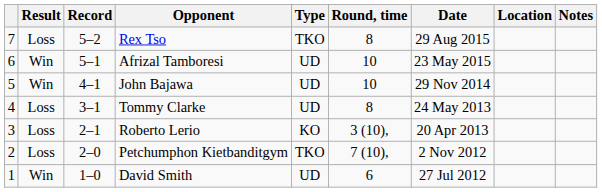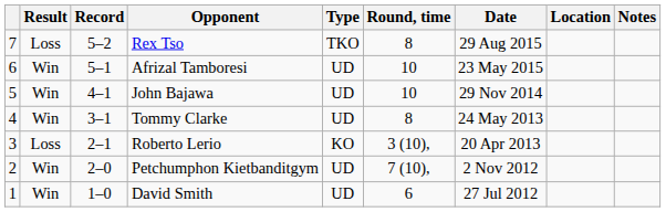 <table class="wikitable" style="text-align:center">
 <tr>
 <th></th>
 <th>Result</th>
 <th>Record</th>
 <th>Opponent</th>
 <th>Type</th>
 <th>Round, time</th>
 <th>Date</th>
 <th>Location</th>
 <th>Notes</th>
 </tr>
 <tr>
 <td>7</td>
 <td>Loss</td>
 <td>5–2</td>
 <td style="text-align:left;"><a href='#'>Rex Tso</a></td>
 <td>TKO</td>
 <td>8</td>
 <td>29 Aug 2015</td>
 <td style="text-align:left;"></td>
 <td style="text-align:left;"></td>
 </tr>
 <tr>
 <td>6</td>
 <td>Win</td>
 <td>5–1</td>
 <td style="text-align:left;">Afrizal Tamboresi</td>
 <td>UD</td>
 <td>10</td>
 <td>23 May 2015</td>
 <td style="text-align:left;"></td>
 <td style="text-align:left;"></td>
 </tr>
 <tr>
 <td>5</td>
 <td>Win</td>
 <td>4–1</td>
 <td style="text-align:left;">John Bajawa</td>
 <td>UD</td>
 <td>10</td>
 <td>29 Nov 2014</td>
 <td style="text-align:left;"></td>
 <td style="text-align:left;"></td>
 </tr>
 <tr>
 <td>4</td>
-<td>Loss</td>
+<td>Win</td>
 <td>3–1</td>
 <td style="text-align:left;">Tommy Clarke</td>
 <td>UD</td>
 <td>8</td>
 <td>24 May 2013</td>
 <td style="text-align:left;"></td>
 <td style="text-align:left;"></td>
 </tr>
 <tr>
 <td>3</td>
 <td>Loss</td>
 <td>2–1</td>
 <td style="text-align:left;">Roberto Lerio</td>
 <td>KO</td>
 <td>3 (10), </td>
 <td>20 Apr 2013</td>
 <td style="text-align:left;"></td>
 <td style="text-align:left;"></td>
 </tr>
 <tr>
 <td>2</td>
-<td>Loss</td>
+<td>Win</td>
 <td>2–0</td>
 <td style="text-align:left;">Petchumphon Kietbanditgym</td>
-<td>TKO</td>
+<td>UD</td>
 <td>7 (10), </td>
 <td>2 Nov 2012</td>
 <td style="text-align:left;"></td>
 <td></td>
 </tr>
 <tr>
 <td>1</td>
 <td>Win</td>
 <td>1–0</td>
 <td style="text-align:left;">David Smith</td>
 <td>UD</td>
 <td>6</td>
 <td>27 Jul 2012</td>
 <td style="text-align:left;"></td>
 <td></td>
 </tr>
 </table>
